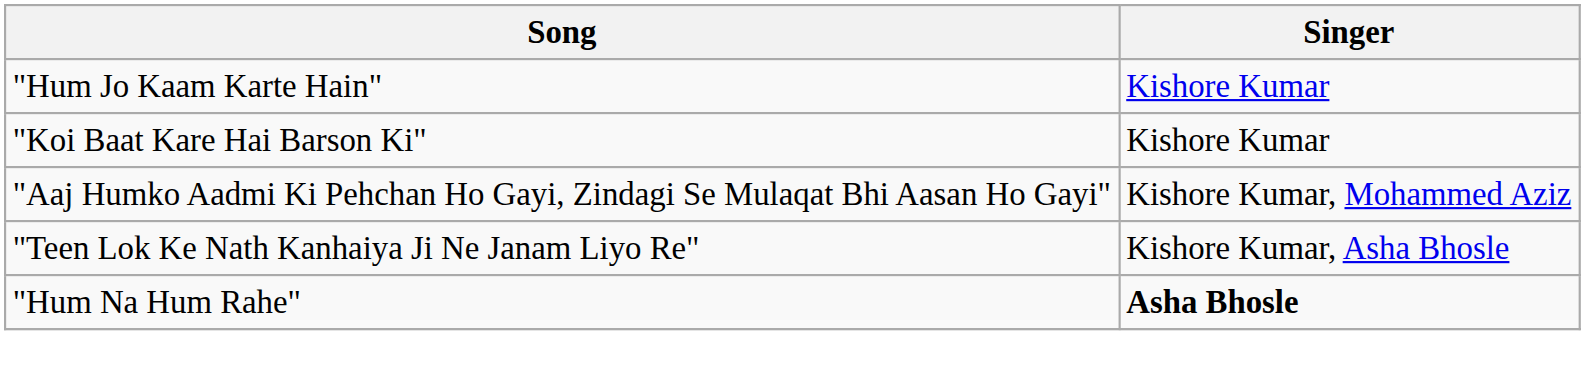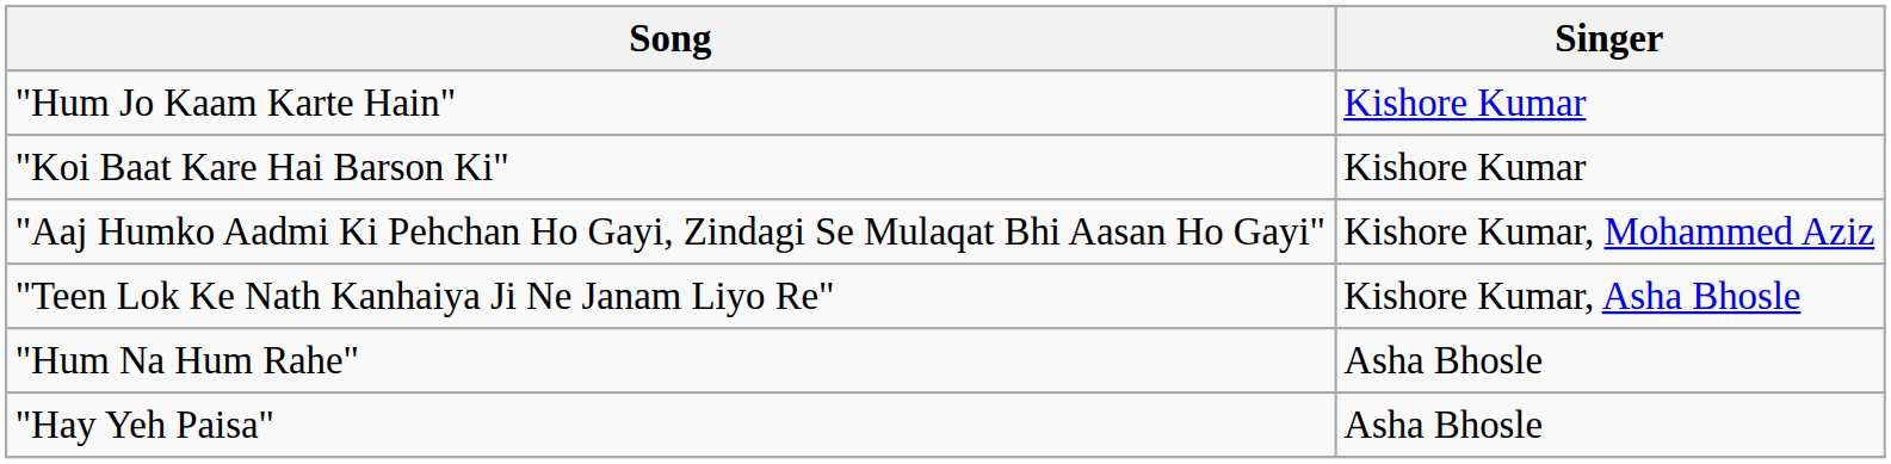 <table class="wikitable" style="font-size:95%">
 <tr>
 <th>Song</th>
 <th>Singer</th>
 </tr>
 <tr>
 <td>"Hum Jo Kaam Karte Hain"</td>
 <td><a href='#'>Kishore Kumar</a></td>
 </tr>
 <tr>
 <td>"Koi Baat Kare Hai Barson Ki"</td>
 <td>Kishore Kumar</td>
 </tr>
 <tr>
 <td>"Aaj Humko Aadmi Ki Pehchan Ho Gayi, Zindagi Se Mulaqat Bhi Aasan Ho Gayi"</td>
 <td>Kishore Kumar, <a href='#'>Mohammed Aziz</a></td>
 </tr>
 <tr>
 <td>"Teen Lok Ke Nath Kanhaiya Ji Ne Janam Liyo Re"</td>
 <td>Kishore Kumar, <a href='#'>Asha Bhosle</a></td>
 </tr>
 <tr>
 <td>"Hum Na Hum Rahe"</td>
-<td><strong>Asha Bhosle</strong></td>
+<td>Asha Bhosle</td>
+</tr>
+<tr>
+<td>"Hay Yeh Paisa"</td>
+<td>Asha Bhosle</td>
 </tr>
 <tr>
 </tr>
 </table>
